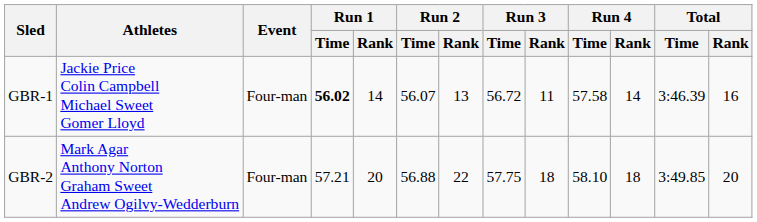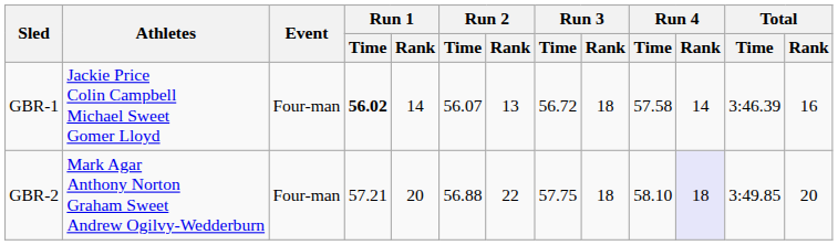 <table class="wikitable"  border="1" style="font-size:90%">
 <tr>
 <th rowspan="2">Sled</th>
 <th rowspan="2">Athletes</th>
 <th rowspan="2">Event</th>
 <th colspan="2">Run 1</th>
 <th colspan="2">Run 2</th>
 <th colspan="2">Run 3</th>
 <th colspan="2">Run 4</th>
 <th colspan="2">Total</th>
 </tr>
 <tr>
 <th>Time</th>
 <th>Rank</th>
 <th>Time</th>
 <th>Rank</th>
 <th>Time</th>
 <th>Rank</th>
 <th>Time</th>
 <th>Rank</th>
 <th>Time</th>
 <th>Rank</th>
 </tr>
 <tr>
 <td align="center">GBR-1</td>
 <td><a href='#'>Jackie Price</a><br><a href='#'>Colin Campbell</a><br><a href='#'>Michael Sweet</a><br><a href='#'>Gomer Lloyd</a></td>
 <td>Four-man</td>
 <td align="center"><strong>56.02</strong></td>
 <td align="center">14</td>
 <td align="center">56.07</td>
 <td align="center">13</td>
 <td align="center">56.72</td>
-<td align="center">11</td>
+<td align="center">18</td>
 <td align="center">57.58</td>
 <td align="center">14</td>
 <td align="center">3:46.39</td>
 <td align="center">16</td>
 </tr>
 <tr>
 <td align="center">GBR-2</td>
 <td><a href='#'>Mark Agar</a><br><a href='#'>Anthony Norton</a><br><a href='#'>Graham Sweet</a><br><a href='#'>Andrew Ogilvy-Wedderburn</a></td>
 <td>Four-man</td>
 <td align="center">57.21</td>
 <td align="center">20</td>
 <td align="center">56.88</td>
 <td align="center">22</td>
 <td align="center">57.75</td>
 <td align="center">18</td>
 <td align="center">58.10</td>
-<td align="center">18</td>
+<td align="center" style="background: lavender;">18</td>
 <td align="center">3:49.85</td>
 <td align="center">20</td>
 </tr>
 </table>
